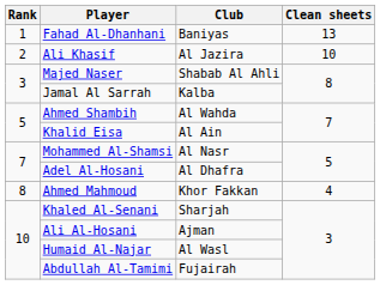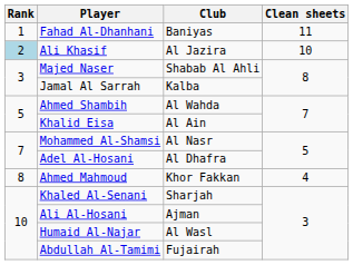 <table class=wikitable>
 <tr>
 <th>Rank</th>
 <th>Player</th>
 <th>Club</th>
 <th>Clean sheets</th>
 </tr>
 <tr>
 <td align="center">1</td>
 <td align=left> <a href='#'>Fahad Al-Dhanhani</a></td>
 <td align=left>Baniyas</td>
-<td align="center">13</td>
+<td align="center">11</td>
 </tr>
 <tr>
-<td align="center">2</td>
+<td align="center" style="background: lightblue;">2</td>
 <td align=left> <a href='#'>Ali Khasif</a></td>
 <td align=left>Al Jazira</td>
 <td align="center">10</td>
 </tr>
 <tr>
 <td rowspan=2 align="center">3</td>
 <td align=left> <a href='#'>Majed Naser</a></td>
 <td align=left>Shabab Al Ahli</td>
 <td rowspan=2 align="center">8</td>
 </tr>
 <tr>
 <td align=left> Jamal Al Sarrah</td>
 <td align=left>Kalba</td>
 </tr>
 <tr>
 <td rowspan=2 align="center">5</td>
 <td align=left> <a href='#'>Ahmed Shambih</a></td>
 <td align=left>Al Wahda</td>
 <td rowspan=2 align="center">7</td>
 </tr>
 <tr>
 <td align=left> <a href='#'>Khalid Eisa</a></td>
 <td align=left>Al Ain</td>
 </tr>
 <tr>
 <td rowspan=2 align="center">7</td>
 <td align=left> <a href='#'>Mohammed Al-Shamsi</a></td>
 <td align=left>Al Nasr</td>
 <td rowspan=2 align="center">5</td>
 </tr>
 <tr>
 <td align=left> <a href='#'>Adel Al-Hosani</a></td>
 <td align=left>Al Dhafra</td>
 </tr>
 <tr>
 <td align="center">8</td>
 <td align=left> <a href='#'>Ahmed Mahmoud</a></td>
 <td align=left>Khor Fakkan</td>
 <td align="center">4</td>
 </tr>
 <tr>
 <td rowspan=4 align="center">10</td>
 <td align=left> <a href='#'>Khaled Al-Senani</a></td>
 <td align=left>Sharjah</td>
 <td rowspan=4 align="center">3</td>
 </tr>
 <tr>
 <td align=left> <a href='#'>Ali Al-Hosani</a></td>
 <td align=left>Ajman</td>
 </tr>
 <tr>
 <td align=left> <a href='#'>Humaid Al-Najar</a></td>
 <td align=left>Al Wasl</td>
 </tr>
 <tr>
 <td align=left> <a href='#'>Abdullah Al-Tamimi</a></td>
 <td align=left>Fujairah</td>
 </tr>
 </table>
